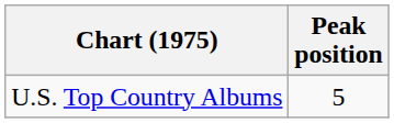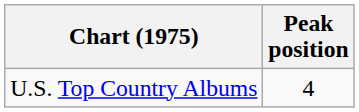 <table class="wikitable">
 <tr>
 <th>Chart (1975)</th>
 <th>Peak<br>position</th>
 </tr>
 <tr>
 <td>U.S. <a href='#'>Top Country Albums</a></td>
-<td align="center">5</td>
+<td align="center">4</td>
 </tr>
 </table>
